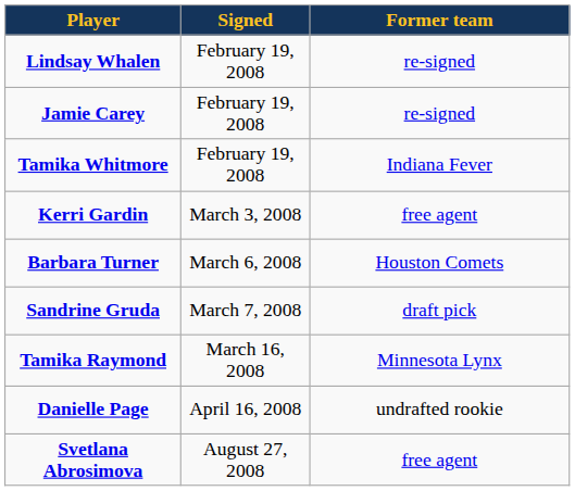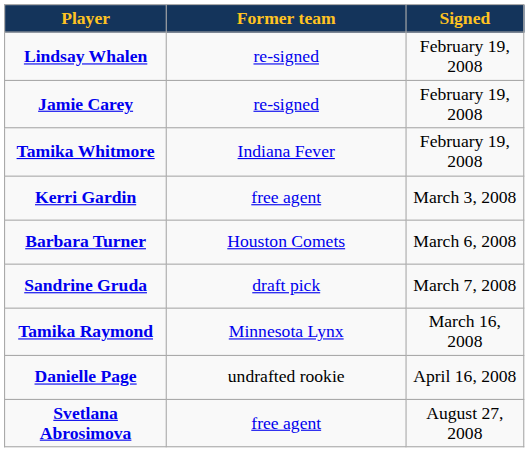 <table class="wikitable" style="text-align: center">
 <tr style="color:#ffc322; text-align:center; background:#ddd; background:#14345b;">
 <td style="width:140px"><strong>Player</strong></td>
+<td style="background:#14345B;color:#ffc322; width:210px"><strong>Former team</strong></td>
 <td style="background:#14345B;color:#ffc322; width:100px"><strong>Signed</strong></td>
-<td style="background:#14345B;color:#ffc322; width:210px"><strong>Former team</strong></td>
 </tr>
 <tr style="height:40px">
 <td><strong><a href='#'>Lindsay Whalen</a></strong></td>
+<td><a href='#'>re-signed</a></td>
 <td>February 19, 2008</td>
-<td><a href='#'>re-signed</a></td>
 </tr>
 <tr style="height:40px">
 <td><strong><a href='#'>Jamie Carey</a></strong></td>
+<td><a href='#'>re-signed</a></td>
 <td>February 19, 2008</td>
-<td><a href='#'>re-signed</a></td>
 </tr>
 <tr style="height:40px">
 <td><strong><a href='#'>Tamika Whitmore</a></strong></td>
+<td><a href='#'>Indiana Fever</a></td>
 <td>February 19, 2008</td>
-<td><a href='#'>Indiana Fever</a></td>
 </tr>
 <tr style="height:40px">
 <td><strong><a href='#'>Kerri Gardin</a></strong></td>
+<td><a href='#'>free agent</a></td>
 <td>March 3, 2008</td>
-<td><a href='#'>free agent</a></td>
 </tr>
 <tr style="height:40px">
 <td><strong><a href='#'>Barbara Turner</a></strong></td>
+<td><a href='#'>Houston Comets</a></td>
 <td>March 6, 2008</td>
-<td><a href='#'>Houston Comets</a></td>
 </tr>
 <tr style="height:40px">
 <td><strong><a href='#'>Sandrine Gruda</a></strong></td>
+<td><a href='#'>draft pick</a></td>
 <td>March 7, 2008</td>
-<td><a href='#'>draft pick</a></td>
 </tr>
 <tr style="height:40px">
 <td><strong><a href='#'>Tamika Raymond</a></strong></td>
+<td><a href='#'>Minnesota Lynx</a></td>
 <td>March 16, 2008</td>
-<td><a href='#'>Minnesota Lynx</a></td>
 </tr>
 <tr style="height:40px">
 <td><strong><a href='#'>Danielle Page</a></strong></td>
+<td>undrafted rookie</td>
 <td>April 16, 2008</td>
-<td>undrafted rookie</td>
 </tr>
 <tr style="height:40px">
 <td><strong><a href='#'>Svetlana Abrosimova</a></strong></td>
+<td><a href='#'>free agent</a></td>
 <td>August 27, 2008</td>
-<td><a href='#'>free agent</a></td>
 </tr>
 </table>
